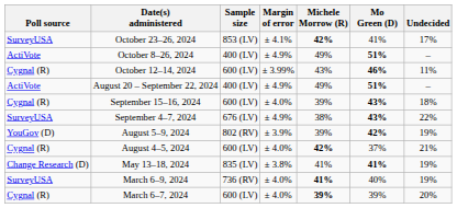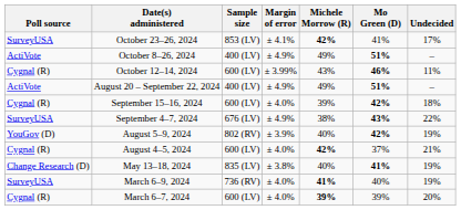 <table class="wikitable" style="font-size:90%;text-align:center;">
 <tr valign="bottom">
 <th>Poll source</th>
 <th>Date(s)<br>administered</th>
 <th>Sample<br>size</th>
 <th>Margin<br>of error</th>
 <th style="width:75px;">Michele<br>Morrow (R)</th>
 <th style="width:75px;">Mo<br>Green (D)</th>
 <th>Undecided</th>
 </tr>
 <tr>
 <td style="text-align:left;"><a href='#'>SurveyUSA</a></td>
 <td data-sort-value="2024-10-26">October 23–26, 2024</td>
 <td>853 (LV)</td>
 <td>± 4.1%</td>
 <td><strong>42%</strong></td>
 <td>41%</td>
 <td>17%</td>
 </tr>
 <tr>
 <td style="text-align:left;"><a href='#'>ActiVote</a></td>
 <td>October 8–26, 2024</td>
 <td>400 (LV)</td>
 <td>± 4.9%</td>
 <td>49%</td>
 <td><strong>51%</strong></td>
 <td>–</td>
 </tr>
 <tr>
 <td style="text-align:left;"><a href='#'>Cygnal</a> (R)</td>
 <td>October 12–14, 2024</td>
 <td>600 (LV)</td>
 <td>± 3.99%</td>
 <td>43%</td>
 <td><strong>46%</strong></td>
 <td>11%</td>
 </tr>
 <tr>
 <td style="text-align:left;"><a href='#'>ActiVote</a></td>
 <td>August 20 – September 22, 2024</td>
 <td>400 (LV)</td>
 <td>± 4.9%</td>
 <td>49%</td>
 <td><strong>51%</strong></td>
 <td>–</td>
 </tr>
 <tr>
 <td style="text-align:left;"><a href='#'>Cygnal</a> (R)</td>
 <td>September 15–16, 2024</td>
 <td>600 (LV)</td>
 <td>± 4.0%</td>
 <td>39%</td>
-<td><strong>43%</strong></td>
+<td><strong>42%</strong></td>
 <td>18%</td>
 </tr>
 <tr>
 <td style="text-align:left;"><a href='#'>SurveyUSA</a></td>
 <td data-sort-value="2024-09-07">September 4–7, 2024</td>
 <td>676 (LV)</td>
 <td>± 4.9%</td>
 <td>38%</td>
 <td><strong>43%</strong></td>
 <td>22%</td>
 </tr>
 <tr>
 <td style="text-align:left;"><a href='#'>YouGov</a> (D)</td>
 <td data-sort-value="2024-08-10">August 5–9, 2024</td>
 <td>802 (RV)</td>
 <td>± 3.9%</td>
-<td>39%</td>
+<td>40%</td>
 <td><strong>42%</strong></td>
 <td>19%</td>
 </tr>
 <tr>
 <td style="text-align:left;"><a href='#'>Cygnal</a> (R)</td>
 <td data-sort-value="2024-08-09">August 4–5, 2024</td>
 <td>600 (LV)</td>
 <td>± 4.0%</td>
 <td><strong>42%</strong></td>
 <td>37%</td>
 <td>21%</td>
 </tr>
 <tr>
 <td style="text-align:left;"><a href='#'>Change Research</a> (D)</td>
 <td>May 13–18, 2024</td>
 <td>835 (LV)</td>
 <td>± 3.8%</td>
-<td>41%</td>
+<td>40%</td>
 <td><strong>41%</strong></td>
 <td>19%</td>
 </tr>
 <tr>
 <td style="text-align:left;"><a href='#'>SurveyUSA</a></td>
 <td>March 6–9, 2024</td>
 <td>736 (RV)</td>
 <td>± 4.0%</td>
 <td><strong>41%</strong></td>
 <td>40%</td>
 <td>19%</td>
 </tr>
 <tr>
 <td style="text-align:left;"><a href='#'>Cygnal</a> (R)</td>
 <td data-sort-value="2024-03-12">March 6–7, 2024</td>
 <td>600 (LV)</td>
 <td>± 4.0%</td>
 <td><strong>39%</strong></td>
 <td>39%</td>
 <td>20%</td>
 </tr>
 </table>
